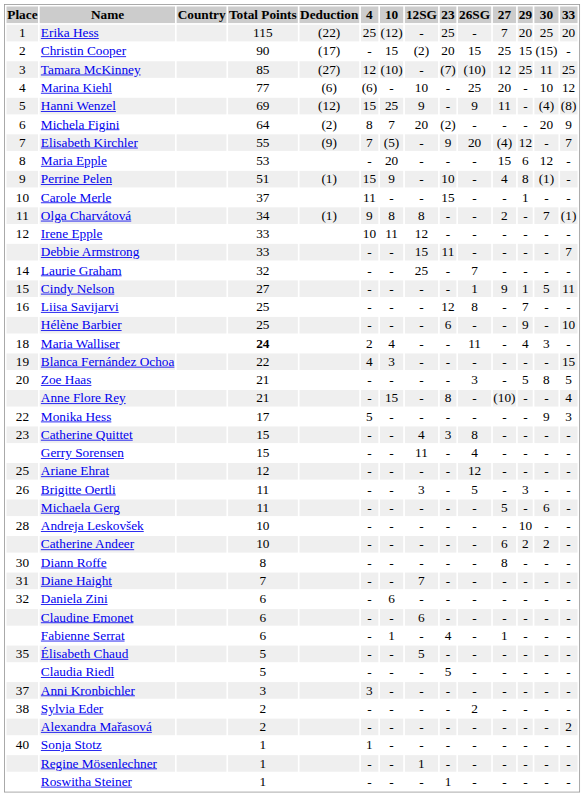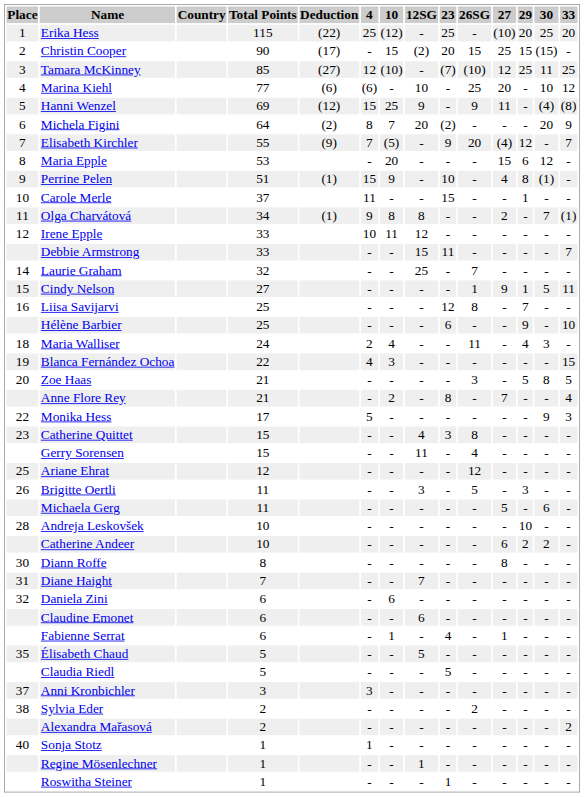 <table border="0" style="border: 1px solid #999; background-color:#FFFFFF; text-align:center">
 <tr align="center" bgcolor="#CCCCCC">
 <th>Place</th>
 <th>Name</th>
 <th>Country</th>
 <th>Total Points</th>
 <th>Deduction</th>
 <th>4</th>
 <th>10</th>
 <th>12SG</th>
 <th>23</th>
 <th>26SG</th>
 <th>27</th>
 <th>29</th>
 <th>30</th>
 <th>33</th>
 </tr>
 <tr bgcolor="#EFEFEF">
 <td>1</td>
 <td align="left"><a href='#'>Erika Hess</a></td>
 <td align="left"></td>
 <td>115</td>
 <td>(22)</td>
 <td>25</td>
 <td>(12)</td>
 <td>-</td>
 <td>25</td>
 <td>-</td>
-<td>7</td>
+<td>(10)</td>
 <td>20</td>
 <td>25</td>
 <td>20</td>
 </tr>
 <tr>
 <td>2</td>
 <td align="left"><a href='#'>Christin Cooper</a></td>
 <td align="left"></td>
 <td>90</td>
 <td>(17)</td>
 <td>-</td>
 <td>15</td>
 <td>(2)</td>
 <td>20</td>
 <td>15</td>
 <td>25</td>
 <td>15</td>
 <td>(15)</td>
 <td>-</td>
 </tr>
 <tr bgcolor="#EFEFEF">
 <td>3</td>
 <td align="left"><a href='#'>Tamara McKinney</a></td>
 <td align="left"></td>
 <td>85</td>
 <td>(27)</td>
 <td>12</td>
 <td>(10)</td>
 <td>-</td>
 <td>(7)</td>
 <td>(10)</td>
 <td>12</td>
 <td>25</td>
 <td>11</td>
 <td>25</td>
 </tr>
 <tr>
 <td>4</td>
 <td align="left"><a href='#'>Marina Kiehl</a></td>
 <td align="left"></td>
 <td>77</td>
 <td>(6)</td>
 <td>(6)</td>
 <td>-</td>
 <td>10</td>
 <td>-</td>
 <td>25</td>
 <td>20</td>
 <td>-</td>
 <td>10</td>
 <td>12</td>
 </tr>
 <tr bgcolor="#EFEFEF">
 <td>5</td>
 <td align="left"><a href='#'>Hanni Wenzel</a></td>
 <td align="left"></td>
 <td>69</td>
 <td>(12)</td>
 <td>15</td>
 <td>25</td>
 <td>9</td>
 <td>-</td>
 <td>9</td>
 <td>11</td>
 <td>-</td>
 <td>(4)</td>
 <td>(8)</td>
 </tr>
 <tr>
 <td>6</td>
 <td align="left"><a href='#'>Michela Figini</a></td>
 <td align="left"></td>
 <td>64</td>
 <td>(2)</td>
 <td>8</td>
 <td>7</td>
 <td>20</td>
 <td>(2)</td>
 <td>-</td>
 <td>-</td>
 <td>-</td>
 <td>20</td>
 <td>9</td>
 </tr>
 <tr bgcolor="#EFEFEF">
 <td>7</td>
 <td align="left"><a href='#'>Elisabeth Kirchler</a></td>
 <td align="left"></td>
 <td>55</td>
 <td>(9)</td>
 <td>7</td>
 <td>(5)</td>
 <td>-</td>
 <td>9</td>
 <td>20</td>
 <td>(4)</td>
 <td>12</td>
 <td>-</td>
 <td>7</td>
 </tr>
 <tr>
 <td>8</td>
 <td align="left"><a href='#'>Maria Epple</a></td>
 <td align="left"></td>
 <td>53</td>
 <td></td>
 <td>-</td>
 <td>20</td>
 <td>-</td>
 <td>-</td>
 <td>-</td>
 <td>15</td>
 <td>6</td>
 <td>12</td>
 <td>-</td>
 </tr>
 <tr bgcolor="#EFEFEF">
 <td>9</td>
 <td align="left"><a href='#'>Perrine Pelen</a></td>
 <td align="left"></td>
 <td>51</td>
 <td>(1)</td>
 <td>15</td>
 <td>9</td>
 <td>-</td>
 <td>10</td>
 <td>-</td>
 <td>4</td>
 <td>8</td>
 <td>(1)</td>
 <td>-</td>
 </tr>
 <tr>
 <td>10</td>
 <td align="left"><a href='#'>Carole Merle</a></td>
 <td align="left"></td>
 <td>37</td>
 <td></td>
 <td>11</td>
 <td>-</td>
 <td>-</td>
 <td>15</td>
 <td>-</td>
 <td>-</td>
 <td>1</td>
 <td>-</td>
 <td>-</td>
 </tr>
 <tr bgcolor="#EFEFEF">
 <td>11</td>
 <td align="left"><a href='#'>Olga Charvátová</a></td>
 <td align="left"></td>
 <td>34</td>
 <td>(1)</td>
 <td>9</td>
 <td>8</td>
 <td>8</td>
 <td>-</td>
 <td>-</td>
 <td>2</td>
 <td>-</td>
 <td>7</td>
 <td>(1)</td>
 </tr>
 <tr>
 <td>12</td>
 <td align="left"><a href='#'>Irene Epple</a></td>
 <td align="left"></td>
 <td>33</td>
 <td></td>
 <td>10</td>
 <td>11</td>
 <td>12</td>
 <td>-</td>
 <td>-</td>
 <td>-</td>
 <td>-</td>
 <td>-</td>
 <td>-</td>
 </tr>
 <tr bgcolor="#EFEFEF">
 <td></td>
 <td align="left"><a href='#'>Debbie Armstrong</a></td>
 <td align="left"></td>
 <td>33</td>
 <td></td>
 <td>-</td>
 <td>-</td>
 <td>15</td>
 <td>11</td>
 <td>-</td>
 <td>-</td>
 <td>-</td>
 <td>-</td>
 <td>7</td>
 </tr>
 <tr>
 <td>14</td>
 <td align="left"><a href='#'>Laurie Graham</a></td>
 <td align="left"></td>
 <td>32</td>
 <td></td>
 <td>-</td>
 <td>-</td>
 <td>25</td>
 <td>-</td>
 <td>7</td>
 <td>-</td>
 <td>-</td>
 <td>-</td>
 <td>-</td>
 </tr>
 <tr bgcolor="#EFEFEF">
 <td>15</td>
 <td align="left"><a href='#'>Cindy Nelson</a></td>
 <td align="left"></td>
 <td>27</td>
 <td></td>
 <td>-</td>
 <td>-</td>
 <td>-</td>
 <td>-</td>
 <td>1</td>
 <td>9</td>
 <td>1</td>
 <td>5</td>
 <td>11</td>
 </tr>
 <tr>
 <td>16</td>
 <td align="left"><a href='#'>Liisa Savijarvi</a></td>
 <td align="left"></td>
 <td>25</td>
 <td></td>
 <td>-</td>
 <td>-</td>
 <td>-</td>
 <td>12</td>
 <td>8</td>
 <td>-</td>
 <td>7</td>
 <td>-</td>
 <td>-</td>
 </tr>
 <tr bgcolor="#EFEFEF">
 <td></td>
 <td align="left"><a href='#'>Hélène Barbier</a></td>
 <td align="left"></td>
 <td>25</td>
 <td></td>
 <td>-</td>
 <td>-</td>
 <td>-</td>
 <td>6</td>
 <td>-</td>
 <td>-</td>
 <td>9</td>
 <td>-</td>
 <td>10</td>
 </tr>
 <tr>
 <td>18</td>
 <td align="left"><a href='#'>Maria Walliser</a></td>
 <td align="left"></td>
-<td><strong>24</strong></td>
+<td>24</td>
 <td></td>
 <td>2</td>
 <td>4</td>
 <td>-</td>
 <td>-</td>
 <td>11</td>
 <td>-</td>
 <td>4</td>
 <td>3</td>
 <td>-</td>
 </tr>
 <tr bgcolor="#EFEFEF">
 <td>19</td>
 <td align="left"><a href='#'>Blanca Fernández Ochoa</a></td>
 <td align="left"></td>
 <td>22</td>
 <td></td>
 <td>4</td>
 <td>3</td>
 <td>-</td>
 <td>-</td>
 <td>-</td>
 <td>-</td>
 <td>-</td>
 <td>-</td>
 <td>15</td>
 </tr>
 <tr>
 <td>20</td>
 <td align="left"><a href='#'>Zoe Haas</a></td>
 <td align="left"></td>
 <td>21</td>
 <td></td>
 <td>-</td>
 <td>-</td>
 <td>-</td>
 <td>-</td>
 <td>3</td>
 <td>-</td>
 <td>5</td>
 <td>8</td>
 <td>5</td>
 </tr>
 <tr bgcolor="#EFEFEF">
 <td></td>
 <td align="left"><a href='#'>Anne Flore Rey</a></td>
 <td align="left"></td>
 <td>21</td>
 <td></td>
 <td>-</td>
-<td>15</td>
+<td>2</td>
 <td>-</td>
 <td>8</td>
 <td>-</td>
-<td>(10)</td>
+<td>7</td>
 <td>-</td>
 <td>-</td>
 <td>4</td>
 </tr>
 <tr>
 <td>22</td>
 <td align="left"><a href='#'>Monika Hess</a></td>
 <td align="left"></td>
 <td>17</td>
 <td></td>
 <td>5</td>
 <td>-</td>
 <td>-</td>
 <td>-</td>
 <td>-</td>
 <td>-</td>
 <td>-</td>
 <td>9</td>
 <td>3</td>
 </tr>
 <tr bgcolor="#EFEFEF">
 <td>23</td>
 <td align="left"><a href='#'>Catherine Quittet</a></td>
 <td align="left"></td>
 <td>15</td>
 <td></td>
 <td>-</td>
 <td>-</td>
 <td>4</td>
 <td>3</td>
 <td>8</td>
 <td>-</td>
 <td>-</td>
 <td>-</td>
 <td>-</td>
 </tr>
 <tr>
 <td></td>
 <td align="left"><a href='#'>Gerry Sorensen</a></td>
 <td align="left"></td>
 <td>15</td>
 <td></td>
 <td>-</td>
 <td>-</td>
 <td>11</td>
 <td>-</td>
 <td>4</td>
 <td>-</td>
 <td>-</td>
 <td>-</td>
 <td>-</td>
 </tr>
 <tr bgcolor="#EFEFEF">
 <td>25</td>
 <td align="left"><a href='#'>Ariane Ehrat</a></td>
 <td align="left"></td>
 <td>12</td>
 <td></td>
 <td>-</td>
 <td>-</td>
 <td>-</td>
 <td>-</td>
 <td>12</td>
 <td>-</td>
 <td>-</td>
 <td>-</td>
 <td>-</td>
 </tr>
 <tr>
 <td>26</td>
 <td align="left"><a href='#'>Brigitte Oertli</a></td>
 <td align="left"></td>
 <td>11</td>
 <td></td>
 <td>-</td>
 <td>-</td>
 <td>3</td>
 <td>-</td>
 <td>5</td>
 <td>-</td>
 <td>3</td>
 <td>-</td>
 <td>-</td>
 </tr>
 <tr bgcolor="#EFEFEF">
 <td></td>
 <td align="left"><a href='#'>Michaela Gerg</a></td>
 <td align="left"></td>
 <td>11</td>
 <td></td>
 <td>-</td>
 <td>-</td>
 <td>-</td>
 <td>-</td>
 <td>-</td>
 <td>5</td>
 <td>-</td>
 <td>6</td>
 <td>-</td>
 </tr>
 <tr>
 <td>28</td>
 <td align="left"><a href='#'>Andreja Leskovšek</a></td>
 <td align="left"></td>
 <td>10</td>
 <td></td>
 <td>-</td>
 <td>-</td>
 <td>-</td>
 <td>-</td>
 <td>-</td>
 <td>-</td>
 <td>10</td>
 <td>-</td>
 <td>-</td>
 </tr>
 <tr bgcolor="#EFEFEF">
 <td></td>
 <td align="left"><a href='#'>Catherine Andeer</a></td>
 <td align="left"></td>
 <td>10</td>
 <td></td>
 <td>-</td>
 <td>-</td>
 <td>-</td>
 <td>-</td>
 <td>-</td>
 <td>6</td>
 <td>2</td>
 <td>2</td>
 <td>-</td>
 </tr>
 <tr>
 <td>30</td>
 <td align="left"><a href='#'>Diann Roffe</a></td>
 <td align="left"></td>
 <td>8</td>
 <td></td>
 <td>-</td>
 <td>-</td>
 <td>-</td>
 <td>-</td>
 <td>-</td>
 <td>8</td>
 <td>-</td>
 <td>-</td>
 <td>-</td>
 </tr>
 <tr bgcolor="#EFEFEF">
 <td>31</td>
 <td align="left"><a href='#'>Diane Haight</a></td>
 <td align="left"></td>
 <td>7</td>
 <td></td>
 <td>-</td>
 <td>-</td>
 <td>7</td>
 <td>-</td>
 <td>-</td>
 <td>-</td>
 <td>-</td>
 <td>-</td>
 <td>-</td>
 </tr>
 <tr>
 <td>32</td>
 <td align="left"><a href='#'>Daniela Zini</a></td>
 <td align="left"></td>
 <td>6</td>
 <td></td>
 <td>-</td>
 <td>6</td>
 <td>-</td>
 <td>-</td>
 <td>-</td>
 <td>-</td>
 <td>-</td>
 <td>-</td>
 <td>-</td>
 </tr>
 <tr bgcolor="#EFEFEF">
 <td></td>
 <td align="left"><a href='#'>Claudine Emonet</a></td>
 <td align="left"></td>
 <td>6</td>
 <td></td>
 <td>-</td>
 <td>-</td>
 <td>6</td>
 <td>-</td>
 <td>-</td>
 <td>-</td>
 <td>-</td>
 <td>-</td>
 <td>-</td>
 </tr>
 <tr>
 <td></td>
 <td align="left"><a href='#'>Fabienne Serrat</a></td>
 <td align="left"></td>
 <td>6</td>
 <td></td>
 <td>-</td>
 <td>1</td>
 <td>-</td>
 <td>4</td>
 <td>-</td>
 <td>1</td>
 <td>-</td>
 <td>-</td>
 <td>-</td>
 </tr>
 <tr bgcolor="#EFEFEF">
 <td>35</td>
 <td align="left"><a href='#'>Élisabeth Chaud</a></td>
 <td align="left"></td>
 <td>5</td>
 <td></td>
 <td>-</td>
 <td>-</td>
 <td>5</td>
 <td>-</td>
 <td>-</td>
 <td>-</td>
 <td>-</td>
 <td>-</td>
 <td>-</td>
 </tr>
 <tr>
 <td></td>
 <td align="left"><a href='#'>Claudia Riedl</a></td>
 <td align="left"></td>
 <td>5</td>
 <td></td>
 <td>-</td>
 <td>-</td>
 <td>-</td>
 <td>5</td>
 <td>-</td>
 <td>-</td>
 <td>-</td>
 <td>-</td>
 <td>-</td>
 </tr>
 <tr bgcolor="#EFEFEF">
 <td>37</td>
 <td align="left"><a href='#'>Anni Kronbichler</a></td>
 <td align="left"></td>
 <td>3</td>
 <td></td>
 <td>3</td>
 <td>-</td>
 <td>-</td>
 <td>-</td>
 <td>-</td>
 <td>-</td>
 <td>-</td>
 <td>-</td>
 <td>-</td>
 </tr>
 <tr>
 <td>38</td>
 <td align="left"><a href='#'>Sylvia Eder</a></td>
 <td align="left"></td>
 <td>2</td>
 <td></td>
 <td>-</td>
 <td>-</td>
 <td>-</td>
 <td>-</td>
 <td>2</td>
 <td>-</td>
 <td>-</td>
 <td>-</td>
 <td>-</td>
 </tr>
 <tr bgcolor="#EFEFEF">
 <td></td>
 <td align="left"><a href='#'>Alexandra Mařasová</a></td>
 <td align="left"></td>
 <td>2</td>
 <td></td>
 <td>-</td>
 <td>-</td>
 <td>-</td>
 <td>-</td>
 <td>-</td>
 <td>-</td>
 <td>-</td>
 <td>-</td>
 <td>2</td>
 </tr>
 <tr>
 <td>40</td>
 <td align="left"><a href='#'>Sonja Stotz</a></td>
 <td align="left"></td>
 <td>1</td>
 <td></td>
 <td>1</td>
 <td>-</td>
 <td>-</td>
 <td>-</td>
 <td>-</td>
 <td>-</td>
 <td>-</td>
 <td>-</td>
 <td>-</td>
 </tr>
 <tr bgcolor="#EFEFEF">
 <td></td>
 <td align="left"><a href='#'>Regine Mösenlechner</a></td>
 <td align="left"></td>
 <td>1</td>
 <td></td>
 <td>-</td>
 <td>-</td>
 <td>1</td>
 <td>-</td>
 <td>-</td>
 <td>-</td>
 <td>-</td>
 <td>-</td>
 <td>-</td>
 </tr>
 <tr>
 <td></td>
 <td align="left"><a href='#'>Roswitha Steiner</a></td>
 <td align="left"></td>
 <td>1</td>
 <td></td>
 <td>-</td>
 <td>-</td>
 <td>-</td>
 <td>1</td>
 <td>-</td>
 <td>-</td>
 <td>-</td>
 <td>-</td>
 <td>-</td>
 </tr>
 </table>
